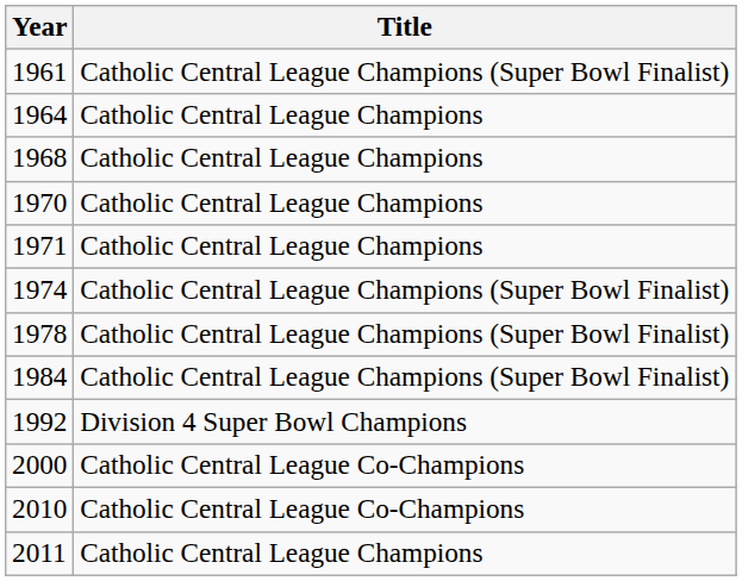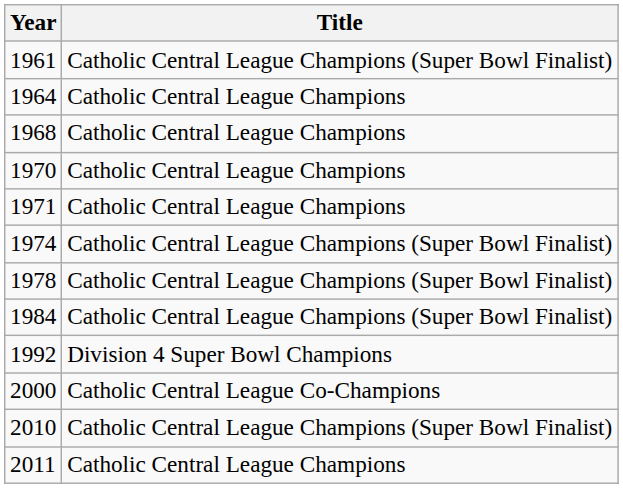 <table class="wikitable mw-collapsible autocollapse">
 <tr>
 <th>Year</th>
 <th>Title</th>
 </tr>
 <tr>
 <td>1961</td>
 <td>Catholic Central League Champions (Super Bowl Finalist)</td>
 </tr>
 <tr>
 <td>1964</td>
 <td>Catholic Central League Champions</td>
 </tr>
 <tr>
 <td>1968</td>
 <td>Catholic Central League Champions</td>
 </tr>
 <tr>
 <td>1970</td>
 <td>Catholic Central League Champions</td>
 </tr>
 <tr>
 <td>1971</td>
 <td>Catholic Central League Champions</td>
 </tr>
 <tr>
 <td>1974</td>
 <td>Catholic Central League Champions (Super Bowl Finalist)</td>
 </tr>
 <tr>
 <td>1978</td>
 <td>Catholic Central League Champions (Super Bowl Finalist)</td>
 </tr>
 <tr>
 <td>1984</td>
 <td>Catholic Central League Champions (Super Bowl Finalist)</td>
 </tr>
 <tr>
 <td>1992</td>
 <td>Division 4 Super Bowl Champions</td>
 </tr>
 <tr>
 <td>2000</td>
 <td>Catholic Central League Co-Champions</td>
 </tr>
 <tr>
 <td>2010</td>
-<td>Catholic Central League Co-Champions</td>
+<td>Catholic Central League Champions (Super Bowl Finalist)</td>
 </tr>
 <tr>
 <td>2011</td>
 <td>Catholic Central League Champions</td>
 </tr>
 </table>
